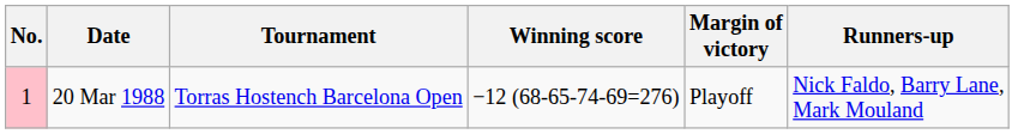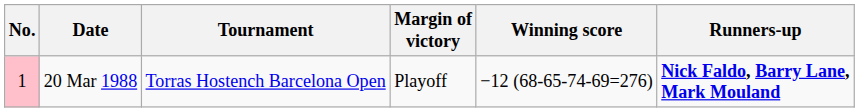 <table class="wikitable" style="font-size:95%;">
 <tr>
 <th>No.</th>
 <th>Date</th>
 <th>Tournament</th>
+<th>Margin of<br>victory</th>
 <th>Winning score</th>
-<th>Margin of<br>victory</th>
 <th>Runners-up</th>
 </tr>
 <tr>
 <td align=center style="background: pink;">1</td>
 <td>20 Mar <a href='#'>1988</a></td>
 <td><a href='#'>Torras Hostench Barcelona Open</a></td>
+<td>Playoff</td>
 <td>−12 (68-65-74-69=276)</td>
-<td>Playoff</td>
-<td> <a href='#'>Nick Faldo</a>,  <a href='#'>Barry Lane</a>,<br> <a href='#'>Mark Mouland</a></td>
+<td><strong> <a href='#'>Nick Faldo</a>,  <a href='#'>Barry Lane</a>,<br> <a href='#'>Mark Mouland</a></strong></td>
 </tr>
 </table>
